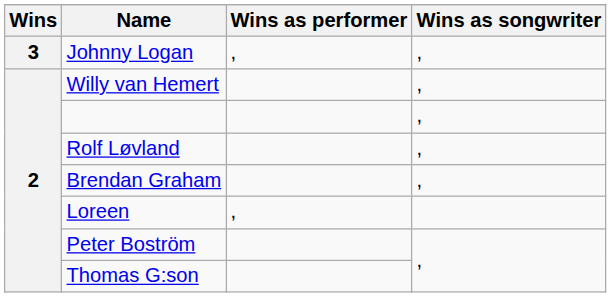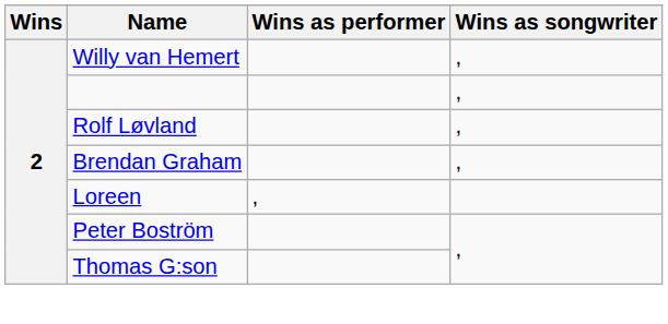 <table class="wikitable plainrowheaders">
 <tr>
 </tr>
 <tr>
 <th scope="col">Wins</th>
 <th scope="col">Name</th>
 <th scope="col">Wins as performer</th>
 <th scope="col">Wins as songwriter</th>
-</tr>
-<tr>
-<th scope="row">3</th>
-<td><a href='#'>Johnny Logan</a></td>
-<td>, </td>
-<td>, </td>
 </tr>
 <tr>
 <th scope="rowgroup" rowspan="7">2</th>
 <td><a href='#'>Willy van Hemert</a></td>
 <td></td>
 <td>, </td>
 </tr>
 <tr>
 <td></td>
 <td></td>
 <td>, </td>
 </tr>
 <tr>
 <td><a href='#'>Rolf Løvland</a></td>
 <td></td>
 <td>, </td>
 </tr>
 <tr>
 <td><a href='#'>Brendan Graham</a></td>
 <td></td>
 <td>, </td>
 </tr>
 <tr>
 <td><a href='#'>Loreen</a></td>
 <td>, </td>
 <td></td>
 </tr>
 <tr>
 <td><a href='#'>Peter Boström</a></td>
 <td></td>
 <td rowspan=2>, </td>
 </tr>
 <tr>
 <td><a href='#'>Thomas G:son</a></td>
 <td></td>
 </tr>
 </table>
